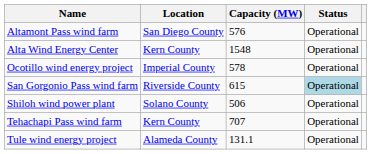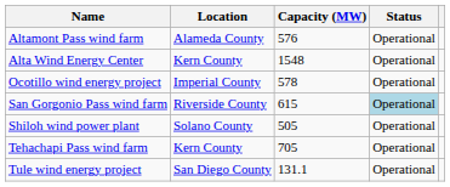 <table class="wikitable sortable" style="font-size:95%;">
 <tr>
 <th>Name</th>
 <th>Location</th>
 <th>Capacity (<a href='#'>MW</a>)</th>
 <th>Status</th>
 <th></th>
 </tr>
 <tr>
 <td><a href='#'>Altamont Pass wind farm</a></td>
-<td><a href='#'>San Diego County</a></td>
+<td><a href='#'>Alameda County</a></td>
 <td>576</td>
 <td>Operational</td>
 <td></td>
 </tr>
 <tr>
 <td><a href='#'>Alta Wind Energy Center</a></td>
 <td><a href='#'>Kern County</a></td>
 <td>1548</td>
 <td>Operational</td>
 <td></td>
 </tr>
 <tr>
 <td><a href='#'>Ocotillo wind energy project</a></td>
 <td><a href='#'>Imperial County</a></td>
 <td>578</td>
 <td>Operational</td>
 <td></td>
 </tr>
 <tr>
 <td><a href='#'>San Gorgonio Pass wind farm</a></td>
 <td><a href='#'>Riverside County</a></td>
 <td>615</td>
 <td style="background: lightblue;">Operational</td>
 <td></td>
 </tr>
 <tr>
 <td><a href='#'>Shiloh wind power plant</a></td>
 <td><a href='#'>Solano County</a></td>
-<td>506</td>
+<td>505</td>
 <td>Operational</td>
 <td></td>
 </tr>
 <tr>
 <td><a href='#'>Tehachapi Pass wind farm</a></td>
 <td><a href='#'>Kern County</a></td>
-<td>707</td>
+<td>705</td>
 <td>Operational</td>
 <td></td>
 </tr>
 <tr>
 <td><a href='#'>Tule wind energy project</a></td>
-<td><a href='#'>Alameda County</a></td>
+<td><a href='#'>San Diego County</a></td>
 <td>131.1</td>
 <td>Operational</td>
 <td></td>
 </tr>
 </table>
